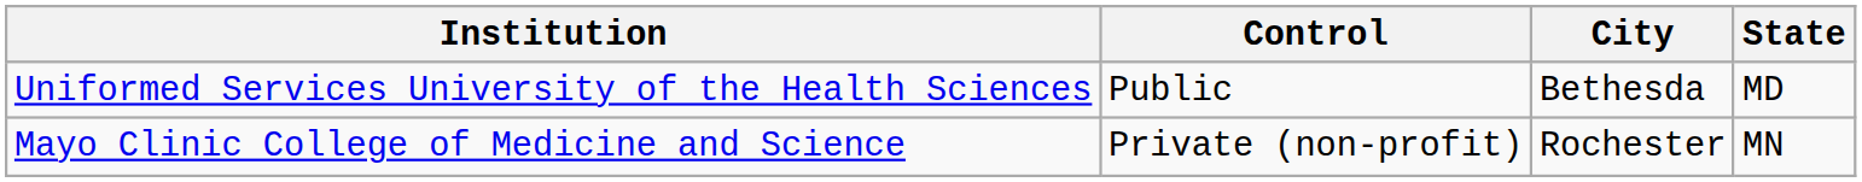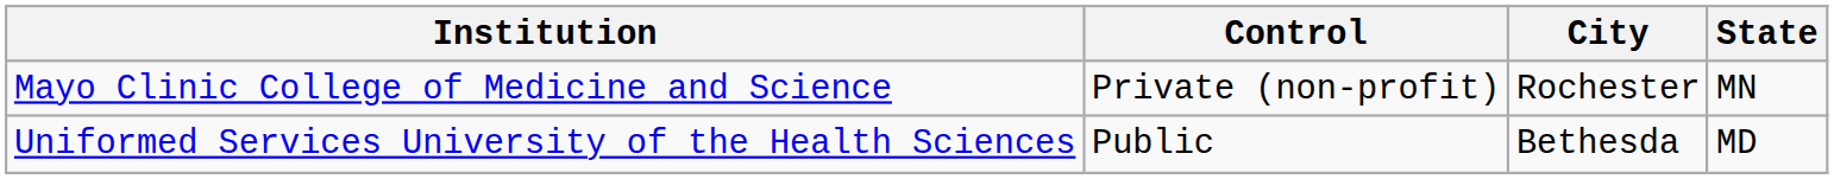 <table class="wikitable sortable">
 <tr>
 <th>Institution</th>
 <th>Control</th>
 <th>City</th>
 <th>State</th>
 </tr>
 <tr>
+<td><a href='#'>Mayo Clinic College of Medicine and Science</a></td>
+<td>Private (non-profit)</td>
+<td>Rochester</td>
+<td>MN</td>
+</tr>
+<tr>
 <td><a href='#'>Uniformed Services University of the Health Sciences</a></td>
 <td>Public</td>
 <td>Bethesda</td>
 <td>MD</td>
 </tr>
-<tr>
-<td><a href='#'>Mayo Clinic College of Medicine and Science</a></td>
-<td>Private (non-profit)</td>
-<td>Rochester</td>
-<td>MN</td>
-</tr>
 </table>
